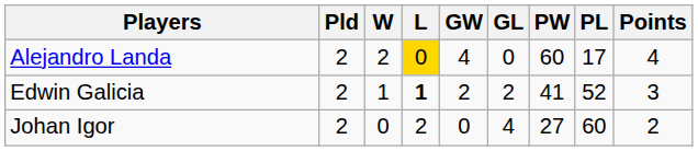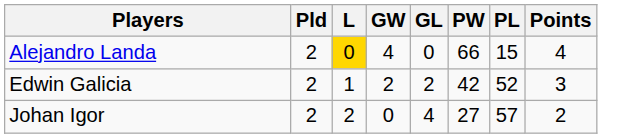 <table class=wikitable style="text-align:center">
 <tr>
 <th width=220>Players</th>
 <th width=20>Pld</th>
-<th width=20>W</th>
 <th width=20>L</th>
 <th width=20>GW</th>
 <th width=20>GL</th>
 <th width=20>PW</th>
 <th width=20>PL</th>
 <th width=50>Points</th>
 </tr>
 <tr>
 <td align=left> <a href='#'>Alejandro Landa</a></td>
 <td>2</td>
-<td>2</td>
 <td style="background: gold;">0</td>
 <td>4</td>
 <td>0</td>
-<td>60</td>
-<td>17</td>
+<td>66</td>
+<td>15</td>
 <td>4</td>
 </tr>
 <tr>
 <td align=left> Edwin Galicia</td>
 <td>2</td>
 <td>1</td>
-<td><strong>1</strong></td>
 <td>2</td>
 <td>2</td>
-<td>41</td>
+<td>42</td>
 <td>52</td>
 <td>3</td>
 </tr>
 <tr>
 <td align=left> Johan Igor</td>
 <td>2</td>
-<td>0</td>
 <td>2</td>
 <td>0</td>
 <td>4</td>
 <td>27</td>
-<td>60</td>
+<td>57</td>
 <td>2</td>
 </tr>
 </table>
